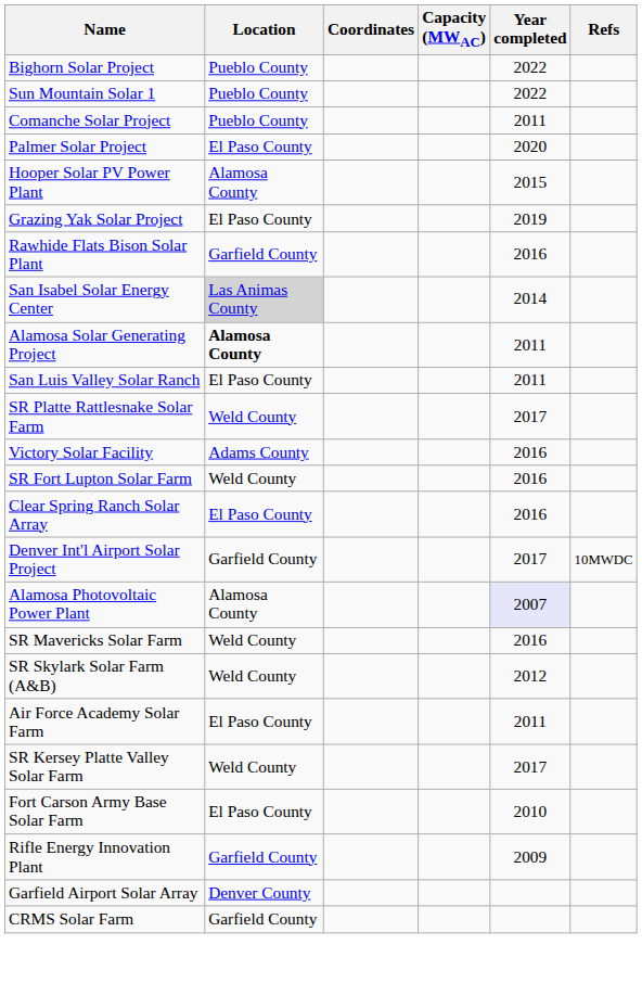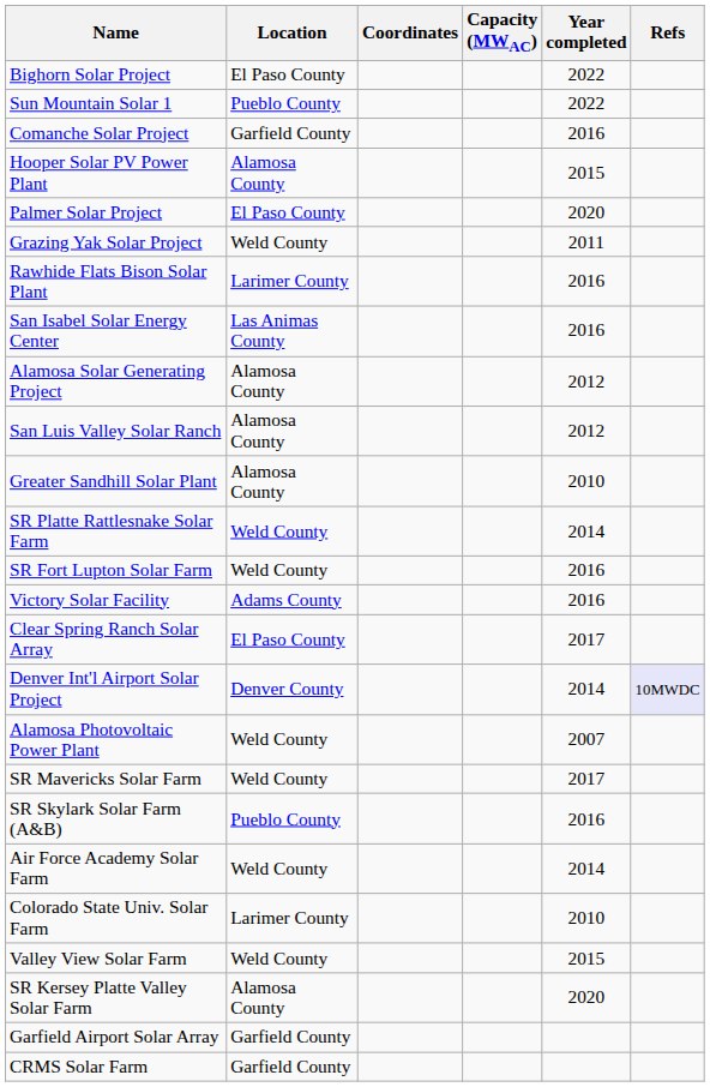 <table class="wikitable sortable">
 <tr>
 <th>Name</th>
 <th>Location</th>
 <th>Coordinates</th>
 <th>Capacity<br>(<a href='#'>MW<sub>AC</sub></a>)</th>
 <th>Year<br>completed</th>
 <th>Refs</th>
 </tr>
 <tr>
 <td><a href='#'>Bighorn Solar Project</a></td>
-<td><a href='#'>Pueblo County</a></td>
+<td>El Paso County</td>
 <td></td>
 <td align="center"></td>
 <td align="center">2022</td>
 <td></td>
 </tr>
 <tr>
 <td><a href='#'>Sun Mountain Solar 1</a></td>
 <td><a href='#'>Pueblo County</a></td>
 <td></td>
 <td align="center"></td>
 <td align="center">2022</td>
 <td></td>
 </tr>
 <tr>
 <td><a href='#'>Comanche Solar Project</a></td>
-<td><a href='#'>Pueblo County</a></td>
+<td>Garfield County</td>
 <td></td>
 <td align="center"></td>
-<td align="center">2011</td>
+<td align="center">2016</td>
+<td></td>
+</tr>
+<tr>
+<td><a href='#'>Hooper Solar PV Power Plant</a></td>
+<td><a href='#'>Alamosa County</a></td>
+<td></td>
+<td align="center"></td>
+<td align="center">2015</td>
 <td></td>
 </tr>
 <tr>
 <td><a href='#'>Palmer Solar Project</a></td>
 <td><a href='#'>El Paso County</a></td>
 <td></td>
 <td align="center"></td>
 <td align="center">2020</td>
 <td></td>
 </tr>
 <tr>
-<td><a href='#'>Hooper Solar PV Power Plant</a></td>
-<td><a href='#'>Alamosa County</a></td>
+<td><a href='#'>Grazing Yak Solar Project</a></td>
+<td>Weld County</td>
 <td></td>
 <td align="center"></td>
-<td align="center">2015</td>
-<td></td>
-</tr>
-<tr>
-<td><a href='#'>Grazing Yak Solar Project</a></td>
-<td>El Paso County</td>
-<td></td>
-<td align="center"></td>
-<td align="center">2019</td>
+<td align="center">2011</td>
 <td></td>
 </tr>
 <tr>
 <td><a href='#'>Rawhide Flats Bison Solar Plant</a></td>
-<td><a href='#'>Garfield County</a></td>
+<td><a href='#'>Larimer County</a></td>
 <td></td>
 <td align="center"></td>
 <td align="center">2016</td>
 <td></td>
 </tr>
 <tr>
 <td><a href='#'>San Isabel Solar Energy Center</a></td>
-<td style="background: lightgrey;"><a href='#'>Las Animas County</a></td>
+<td><a href='#'>Las Animas County</a></td>
 <td></td>
 <td align="center"></td>
-<td align="center">2014</td>
+<td align="center">2016</td>
 <td></td>
 </tr>
 <tr>
 <td><a href='#'>Alamosa Solar Generating Project</a></td>
-<td><strong>Alamosa County</strong></td>
+<td>Alamosa County</td>
 <td></td>
 <td align="center"></td>
-<td align="center">2011</td>
+<td align="center">2012</td>
 <td></td>
 </tr>
 <tr>
 <td><a href='#'>San Luis Valley Solar Ranch</a></td>
-<td>El Paso County</td>
+<td>Alamosa County</td>
 <td></td>
 <td align="center"></td>
-<td align="center">2011</td>
+<td align="center">2012</td>
+<td></td>
+</tr>
+<tr>
+<td><a href='#'>Greater Sandhill Solar Plant</a></td>
+<td>Alamosa County</td>
+<td></td>
+<td align="center"></td>
+<td align="center">2010</td>
 <td></td>
 </tr>
 <tr>
 <td><a href='#'>SR Platte Rattlesnake Solar Farm</a></td>
 <td><a href='#'>Weld County</a></td>
 <td></td>
 <td align="center"></td>
-<td align="center">2017</td>
+<td align="center">2014</td>
+<td></td>
+</tr>
+<tr>
+<td><a href='#'>SR Fort Lupton Solar Farm</a></td>
+<td>Weld County</td>
+<td></td>
+<td align="center"></td>
+<td align="center">2016</td>
 <td></td>
 </tr>
 <tr>
 <td><a href='#'>Victory Solar Facility</a></td>
 <td><a href='#'>Adams County</a></td>
 <td></td>
 <td align="center"></td>
 <td align="center">2016</td>
 <td></td>
 </tr>
 <tr>
-<td><a href='#'>SR Fort Lupton Solar Farm</a></td>
-<td>Weld County</td>
-<td></td>
-<td align="center"></td>
-<td align="center">2016</td>
-<td></td>
-</tr>
-<tr>
 <td><a href='#'>Clear Spring Ranch Solar Array</a></td>
 <td><a href='#'>El Paso County</a></td>
 <td></td>
 <td align="center"></td>
-<td align="center">2016</td>
+<td align="center">2017</td>
 <td></td>
 </tr>
 <tr>
 <td><a href='#'>Denver Int'l Airport Solar Project</a></td>
-<td>Garfield County</td>
+<td><a href='#'>Denver County</a></td>
 <td></td>
 <td align="center"></td>
-<td align="center">2017</td>
-<td><small>10MWDC</small></td>
+<td align="center">2014</td>
+<td style="background: lavender;"><small>10MWDC</small></td>
 </tr>
 <tr>
 <td><a href='#'>Alamosa Photovoltaic Power Plant</a></td>
-<td>Alamosa County</td>
+<td>Weld County</td>
 <td></td>
 <td align="center"></td>
-<td align="center" style="background: lavender;">2007</td>
+<td align="center">2007</td>
 <td></td>
 </tr>
 <tr>
 <td>SR Mavericks Solar Farm</td>
 <td>Weld County</td>
 <td></td>
 <td align="center"></td>
+<td align="center">2017</td>
+<td></td>
+</tr>
+<tr>
+<td>SR Skylark Solar Farm (A&B)</td>
+<td><a href='#'>Pueblo County</a></td>
+<td></td>
+<td align="center"></td>
 <td align="center">2016</td>
 <td></td>
 </tr>
 <tr>
-<td>SR Skylark Solar Farm (A&B)</td>
+<td>Air Force Academy Solar Farm</td>
 <td>Weld County</td>
 <td></td>
 <td align="center"></td>
-<td align="center">2012</td>
+<td align="center">2014</td>
 <td></td>
 </tr>
 <tr>
-<td>Air Force Academy Solar Farm</td>
-<td>El Paso County</td>
-<td></td>
-<td align="center"></td>
-<td align="center">2011</td>
-<td></td>
-</tr>
-<tr>
-<td>SR Kersey Platte Valley Solar Farm</td>
-<td>Weld County</td>
-<td></td>
-<td align="center"></td>
-<td align="center">2017</td>
-<td></td>
-</tr>
-<tr>
-<td>Fort Carson Army Base Solar Farm</td>
-<td>El Paso County</td>
+<td>Colorado State Univ. Solar Farm</td>
+<td>Larimer County</td>
 <td></td>
 <td align="center"></td>
 <td align="center">2010</td>
 <td></td>
 </tr>
 <tr>
-<td>Rifle Energy Innovation Plant</td>
-<td><a href='#'>Garfield County</a></td>
+<td>Valley View Solar Farm</td>
+<td>Weld County</td>
 <td></td>
 <td align="center"></td>
-<td align="center">2009</td>
+<td align="center">2015</td>
+<td></td>
+</tr>
+<tr>
+<td>SR Kersey Platte Valley Solar Farm</td>
+<td>Alamosa County</td>
+<td></td>
+<td align="center"></td>
+<td align="center">2020</td>
 <td></td>
 </tr>
 <tr>
 <td>Garfield Airport Solar Array</td>
-<td><a href='#'>Denver County</a></td>
+<td>Garfield County</td>
 <td></td>
 <td align="center"></td>
 <td align="center"></td>
 <td></td>
 </tr>
 <tr>
 <td>CRMS Solar Farm</td>
 <td>Garfield County</td>
 <td></td>
 <td align="center"></td>
 <td align="center"></td>
 <td></td>
 </tr>
 </table>
